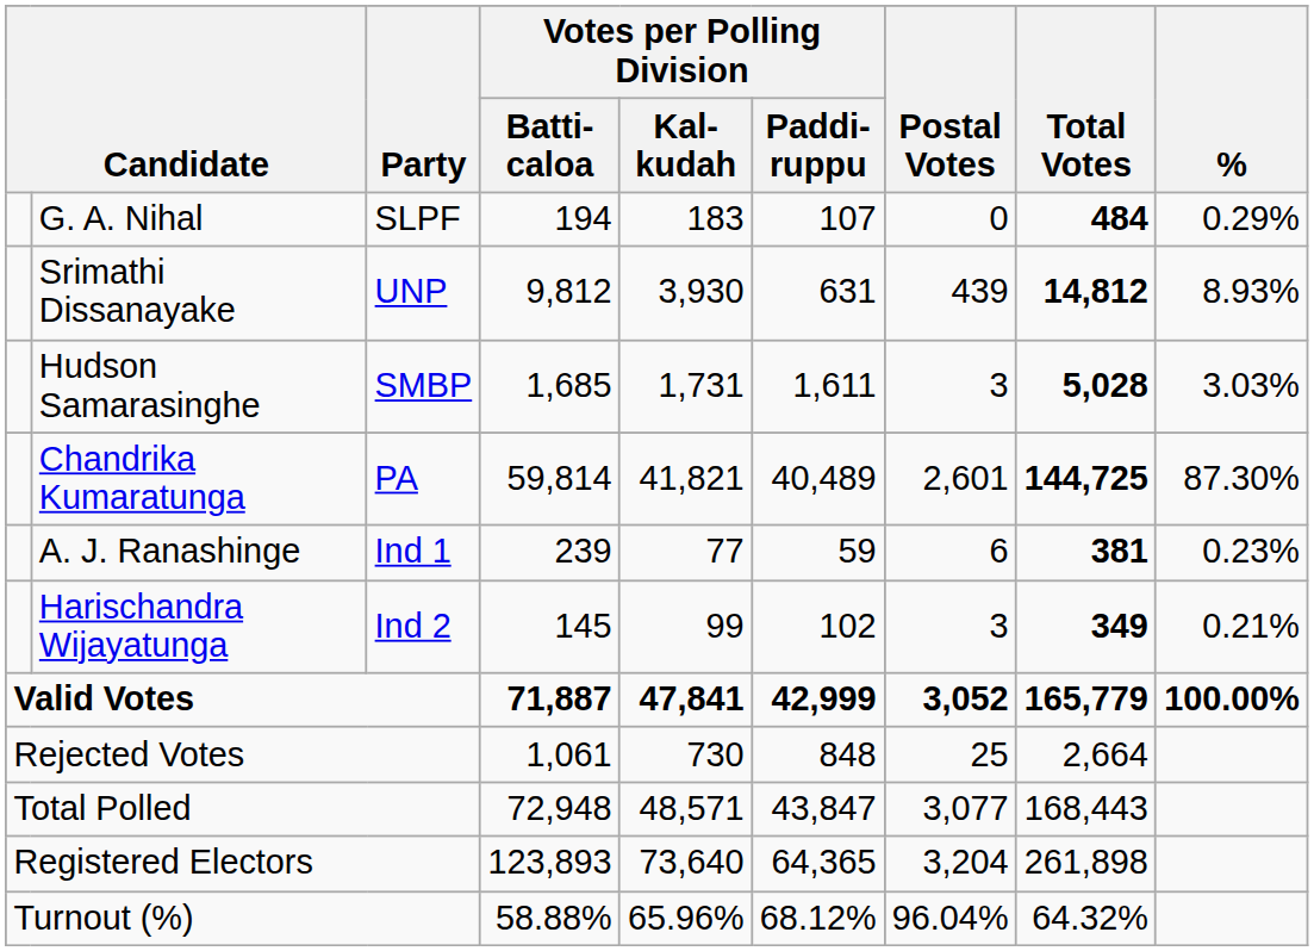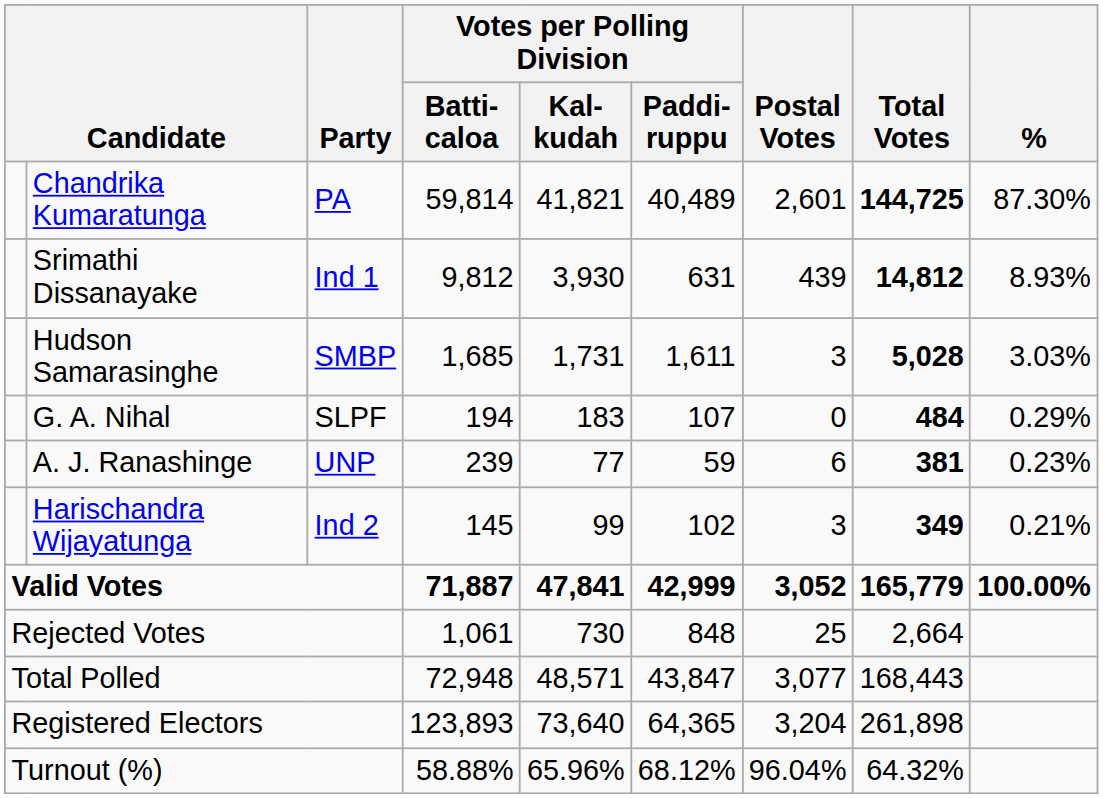 <table class="wikitable" border="1" style="text-align:right;">
 <tr>
 <th align=left valign=bottom rowspan=2 colspan=2>Candidate</th>
 <th align=left valign=bottom rowspan=2 width="40">Party</th>
 <th colspan=3>Votes per Polling Division</th>
 <th align=center valign=bottom rowspan=2 width="50">Postal<br>Votes</th>
 <th align=center valign=bottom rowspan=2 width="50">Total Votes</th>
 <th align=center valign=bottom rowspan=2 width="50">%</th>
 </tr>
 <tr>
 <th align=center valign=bottom width="50">Batti-<br>caloa</th>
 <th align=center valign=bottom width="50">Kal-<br>kudah</th>
 <th align=center valign=bottom width="50">Paddi-<br>ruppu</th>
 </tr>
 <tr>
 <td bgcolor=> </td>
-<td align=left>G. A. Nihal</td>
-<td align=left>SLPF</td>
-<td>194</td>
-<td>183</td>
-<td>107</td>
-<td>0</td>
-<td><strong>484</strong></td>
-<td>0.29%</td>
+<td align=left><a href='#'>Chandrika Kumaratunga</a></td>
+<td align=left><a href='#'>PA</a></td>
+<td>59,814</td>
+<td>41,821</td>
+<td>40,489</td>
+<td>2,601</td>
+<td><strong>144,725</strong></td>
+<td>87.30%</td>
 </tr>
 <tr>
 <td bgcolor=> </td>
 <td align=left>Srimathi Dissanayake</td>
-<td align=left><a href='#'>UNP</a></td>
+<td align=left><a href='#'>Ind 1</a></td>
 <td>9,812</td>
 <td>3,930</td>
 <td>631</td>
 <td>439</td>
 <td><strong>14,812</strong></td>
 <td>8.93%</td>
 </tr>
 <tr>
 <td bgcolor=> </td>
 <td align=left>Hudson Samarasinghe</td>
 <td align=left><a href='#'>SMBP</a></td>
 <td>1,685</td>
 <td>1,731</td>
 <td>1,611</td>
 <td>3</td>
 <td><strong>5,028</strong></td>
 <td>3.03%</td>
 </tr>
 <tr>
 <td bgcolor=> </td>
-<td align=left><a href='#'>Chandrika Kumaratunga</a></td>
-<td align=left><a href='#'>PA</a></td>
-<td>59,814</td>
-<td>41,821</td>
-<td>40,489</td>
-<td>2,601</td>
-<td><strong>144,725</strong></td>
-<td>87.30%</td>
+<td align=left>G. A. Nihal</td>
+<td align=left>SLPF</td>
+<td>194</td>
+<td>183</td>
+<td>107</td>
+<td>0</td>
+<td><strong>484</strong></td>
+<td>0.29%</td>
 </tr>
 <tr>
 <td bgcolor=> </td>
 <td align=left>A. J. Ranashinge</td>
-<td align=left><a href='#'>Ind 1</a></td>
+<td align=left><a href='#'>UNP</a></td>
 <td>239</td>
 <td>77</td>
 <td>59</td>
 <td>6</td>
 <td><strong>381</strong></td>
 <td>0.23%</td>
 </tr>
 <tr>
 <td bgcolor=> </td>
 <td align=left><a href='#'>Harischandra Wijayatunga</a></td>
 <td align=left><a href='#'>Ind 2</a></td>
 <td>145</td>
 <td>99</td>
 <td>102</td>
 <td>3</td>
 <td><strong>349</strong></td>
 <td>0.21%</td>
 </tr>
 <tr>
 <td align=left colspan=3><strong>Valid Votes</strong></td>
 <td><strong>71,887</strong></td>
 <td><strong>47,841</strong></td>
 <td><strong>42,999</strong></td>
 <td><strong>3,052</strong></td>
 <td><strong>165,779</strong></td>
 <td><strong>100.00%</strong></td>
 </tr>
 <tr>
 <td align=left colspan=3>Rejected Votes</td>
 <td>1,061</td>
 <td>730</td>
 <td>848</td>
 <td>25</td>
 <td>2,664</td>
 <td></td>
 </tr>
 <tr>
 <td align=left colspan=3>Total Polled</td>
 <td>72,948</td>
 <td>48,571</td>
 <td>43,847</td>
 <td>3,077</td>
 <td>168,443</td>
 <td></td>
 </tr>
 <tr>
 <td align=left colspan=3>Registered Electors</td>
 <td>123,893</td>
 <td>73,640</td>
 <td>64,365</td>
 <td>3,204</td>
 <td>261,898</td>
 <td></td>
 </tr>
 <tr>
 <td align=left colspan=3>Turnout (%)</td>
 <td>58.88%</td>
 <td>65.96%</td>
 <td>68.12%</td>
 <td>96.04%</td>
 <td>64.32%</td>
 <td></td>
 </tr>
 </table>
